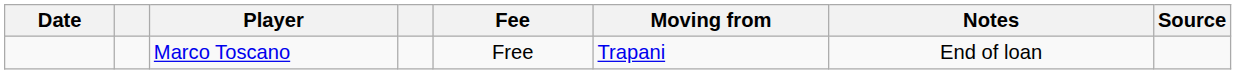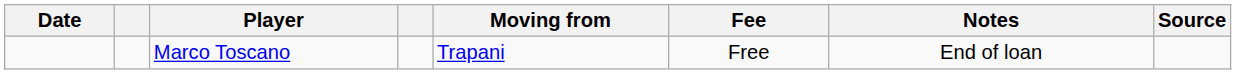 <table class="wikitable collapsible collapsed sortable">
 <tr>
 <th style="width:80px;">Date</th>
 <th style="width:20px;"></th>
 <th style="width:190px;">Player</th>
 <th style="width:20px;"></th>
+<th style="width:180px;">Moving from</th>
 <th style="width:120px;" class="unsortable">Fee</th>
-<th style="width:180px;">Moving from</th>
 <th style="width:250px;" class="unsortable">Notes</th>
 <th style="width:20px;">Source</th>
 </tr>
 <tr>
 <td></td>
 <td align=center></td>
 <td> <a href='#'>Marco Toscano</a></td>
 <td align="center"></td>
+<td> <a href='#'>Trapani</a></td>
 <td align=center>Free</td>
-<td> <a href='#'>Trapani</a></td>
 <td align=center>End of loan</td>
 <td><small></small></td>
 </tr>
 </table>
